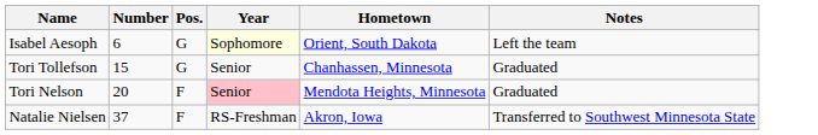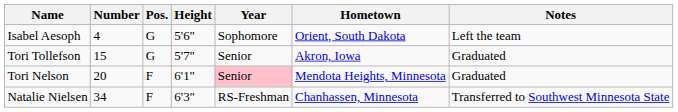 <table class="wikitable sortable" border="1">
 <tr>
 <th>Name</th>
 <th>Number</th>
 <th>Pos.</th>
+<th>Height</th>
 <th>Year</th>
 <th>Hometown</th>
 <th class="unsortable">Notes</th>
 </tr>
 <tr>
 <td>Isabel Aesoph</td>
-<td>6</td>
+<td>4</td>
 <td>G</td>
-<td style="background: lightyellow;">Sophomore</td>
+<td>5'6"</td>
+<td>Sophomore</td>
 <td><a href='#'>Orient, South Dakota</a></td>
 <td>Left the team</td>
 </tr>
 <tr>
 <td>Tori Tollefson</td>
 <td>15</td>
 <td>G</td>
+<td>5'7"</td>
 <td>Senior</td>
-<td><a href='#'>Chanhassen, Minnesota</a></td>
+<td><a href='#'>Akron, Iowa</a></td>
 <td>Graduated</td>
 </tr>
 <tr>
 <td>Tori Nelson</td>
 <td>20</td>
 <td>F</td>
+<td>6'1"</td>
 <td style="background: pink;">Senior</td>
 <td><a href='#'>Mendota Heights, Minnesota</a></td>
 <td>Graduated</td>
 </tr>
 <tr>
 <td>Natalie Nielsen</td>
-<td>37</td>
+<td>34</td>
 <td>F</td>
+<td>6'3"</td>
 <td>RS-Freshman</td>
-<td><a href='#'>Akron, Iowa</a></td>
+<td><a href='#'>Chanhassen, Minnesota</a></td>
 <td>Transferred to <a href='#'>Southwest Minnesota State</a></td>
 </tr>
 </table>
